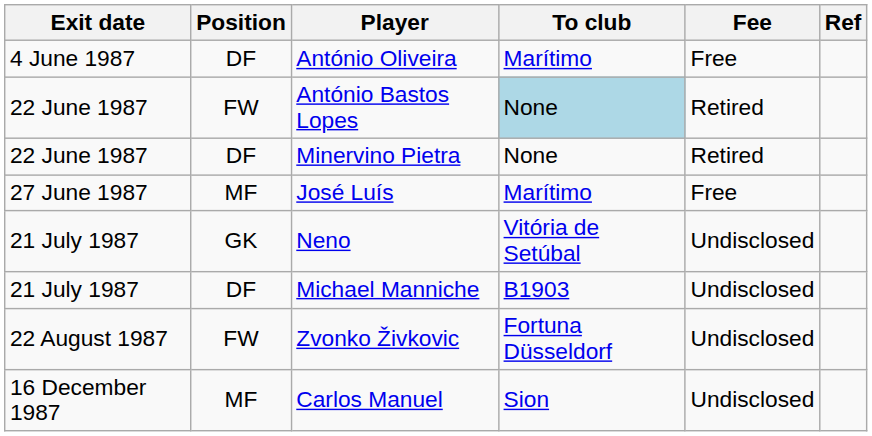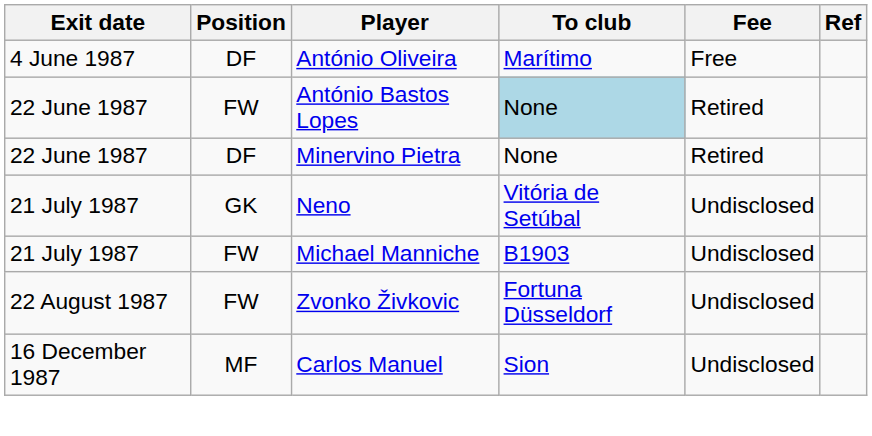 <table class="wikitable">
 <tr>
 <th>Exit date</th>
 <th>Position</th>
 <th>Player</th>
 <th>To club</th>
 <th>Fee</th>
 <th>Ref</th>
 </tr>
 <tr>
 <td>4 June 1987</td>
 <td style="text-align:center;">DF</td>
 <td style="text-align:left;"><a href='#'>António Oliveira</a></td>
 <td style="text-align:left;"><a href='#'>Marítimo</a></td>
 <td>Free</td>
 <td></td>
 </tr>
 <tr>
 <td>22 June 1987</td>
 <td style="text-align:center;">FW</td>
 <td style="text-align:left;"><a href='#'>António Bastos Lopes</a></td>
 <td style="background: lightblue; text-align:left;">None</td>
 <td>Retired</td>
 <td></td>
 </tr>
 <tr>
 <td>22 June 1987</td>
 <td style="text-align:center;">DF</td>
 <td style="text-align:left;"><a href='#'>Minervino Pietra</a></td>
 <td style="text-align:left;">None</td>
 <td>Retired</td>
 <td></td>
 </tr>
 <tr>
-<td>27 June 1987</td>
-<td style="text-align:center;">MF</td>
-<td style="text-align:left;"><a href='#'>José Luís</a></td>
-<td style="text-align:left;"><a href='#'>Marítimo</a></td>
-<td>Free</td>
-<td></td>
-</tr>
-<tr>
 <td>21 July 1987</td>
 <td style="text-align:center;">GK</td>
 <td style="text-align:left;"><a href='#'>Neno</a></td>
 <td style="text-align:left;"><a href='#'>Vitória de Setúbal</a></td>
 <td>Undisclosed</td>
 <td></td>
 </tr>
 <tr>
 <td>21 July 1987</td>
-<td style="text-align:center;">DF</td>
+<td style="text-align:center;">FW</td>
 <td style="text-align:left;"><a href='#'>Michael Manniche</a></td>
 <td style="text-align:left;"><a href='#'>B1903</a></td>
 <td>Undisclosed</td>
 <td></td>
 </tr>
 <tr>
 <td>22 August 1987</td>
 <td style="text-align:center;">FW</td>
 <td style="text-align:left;"><a href='#'>Zvonko Živkovic</a></td>
 <td style="text-align:left;"><a href='#'>Fortuna Düsseldorf</a></td>
 <td>Undisclosed</td>
 <td></td>
 </tr>
 <tr>
 <td>16 December 1987</td>
 <td style="text-align:center;">MF</td>
 <td style="text-align:left;"><a href='#'>Carlos Manuel</a></td>
 <td style="text-align:left;"><a href='#'>Sion</a></td>
 <td>Undisclosed</td>
 <td></td>
 </tr>
 </table>
